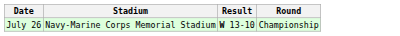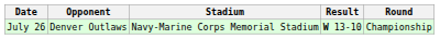 <table class="wikitable" text-align:center;>
 <tr>
 <th>Date</th>
+<th>Opponent</th>
 <th>Stadium</th>
 <th>Result</th>
 <th>Round</th>
 </tr>
 <tr bgcolor="DDFFDD">
 <td>July 26</td>
+<td>Denver Outlaws</td>
 <td>Navy-Marine Corps Memorial Stadium</td>
 <td><strong>W</strong> 13-10</td>
 <td>Championship</td>
 </tr>
 </table>
